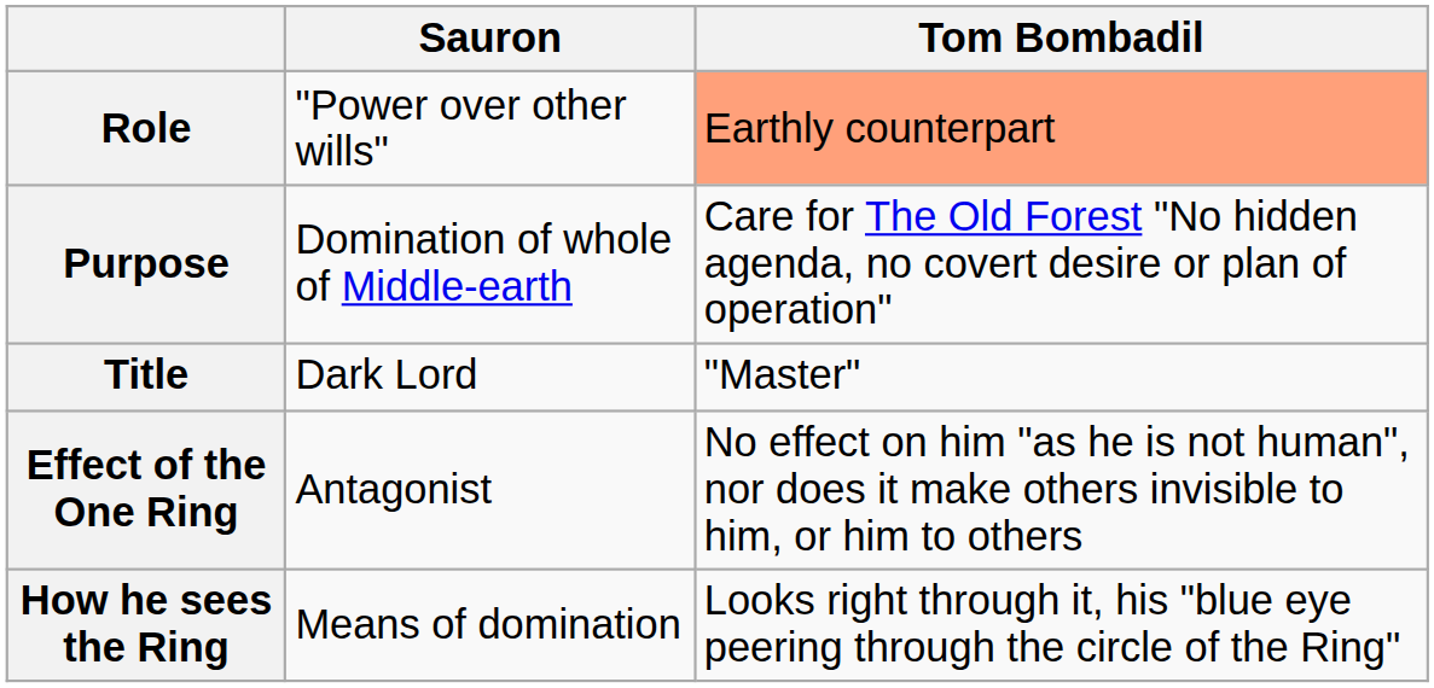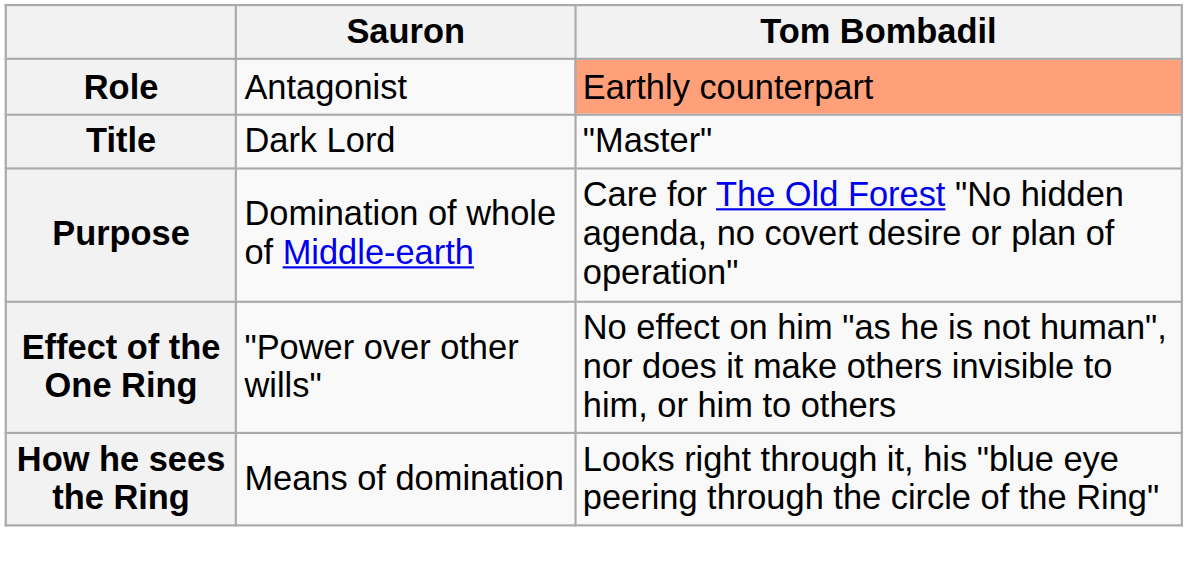 <table style="margin-left: auto; margin-right: auto; border: none;" class="wikitable">
 <tr>
 <th style="width: 100px;"></th>
 <th style="width: 150px;">Sauron</th>
 <th style="width: 275px;">Tom Bombadil</th>
 </tr>
 <tr>
 <th>Role</th>
-<td>"Power over other wills"</td>
+<td>Antagonist</td>
 <td style="background: lightsalmon;">Earthly counterpart</td>
+</tr>
+<tr>
+<th>Title</th>
+<td>Dark Lord</td>
+<td>"Master"</td>
 </tr>
 <tr>
 <th>Purpose</th>
 <td>Domination of whole of <a href='#'>Middle-earth</a></td>
 <td>Care for <a href='#'>The Old Forest</a> "No hidden agenda, no covert desire or plan of operation"</td>
 </tr>
 <tr>
-<th>Title</th>
-<td>Dark Lord</td>
-<td>"Master"</td>
-</tr>
-<tr>
 <th>Effect of the One Ring</th>
-<td>Antagonist</td>
+<td>"Power over other wills"</td>
 <td>No effect on him "as he is not human", nor does it make others invisible to him, or him to others</td>
 </tr>
 <tr>
 <th>How he sees the Ring</th>
 <td>Means of domination</td>
 <td>Looks right through it, his "blue eye peering through the circle of the Ring"</td>
 </tr>
 </table>
